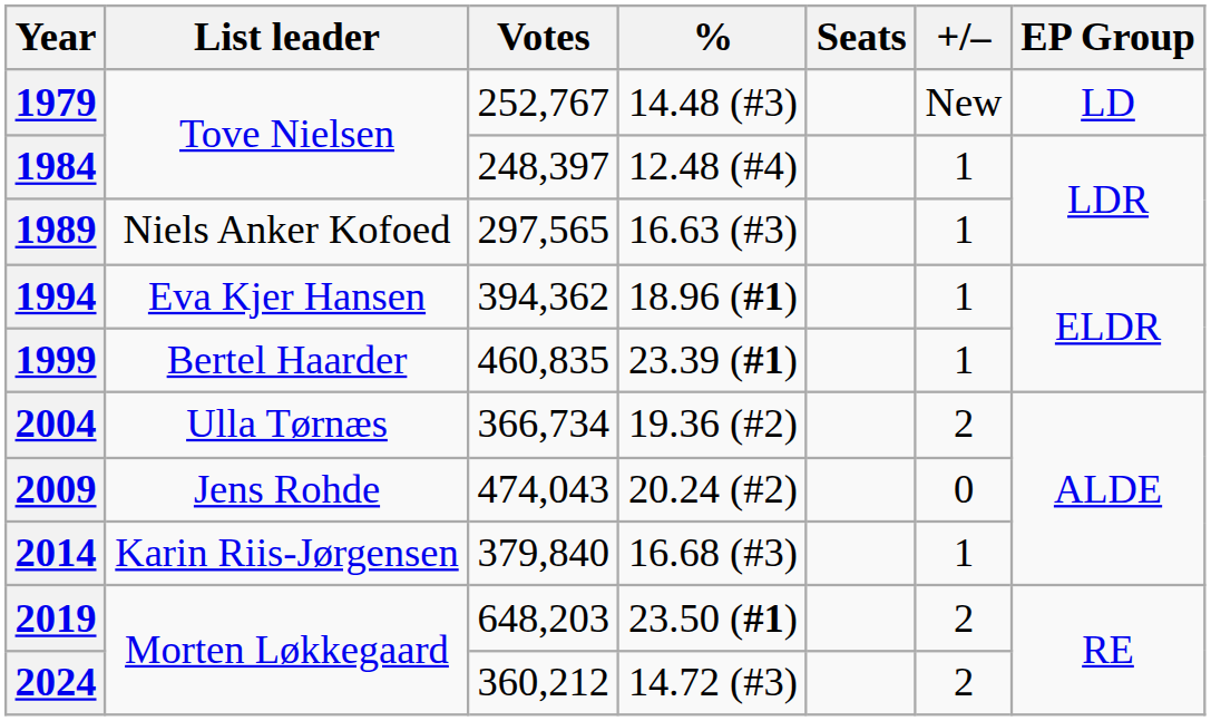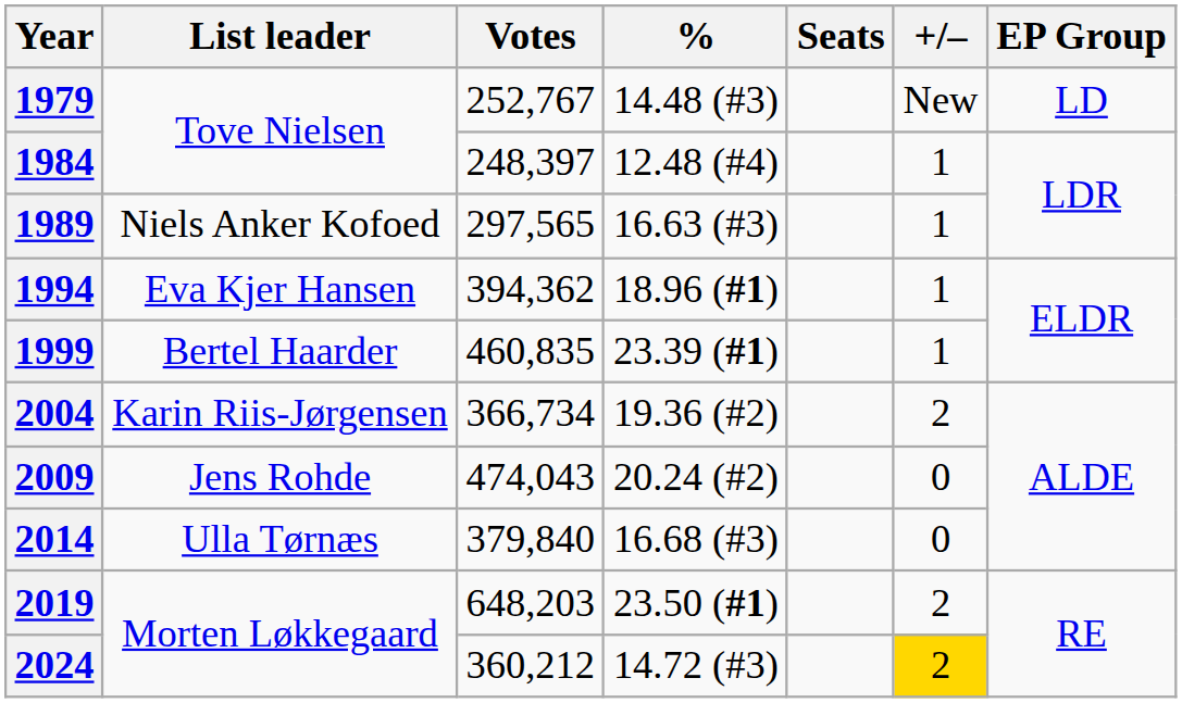 <table class="wikitable" style="text-align:center">
 <tr>
 <th>Year</th>
 <th>List leader</th>
 <th>Votes</th>
 <th>%</th>
 <th>Seats</th>
 <th>+/–</th>
 <th>EP Group</th>
 </tr>
 <tr>
 <th><a href='#'>1979</a></th>
 <td rowspan=2><a href='#'>Tove Nielsen</a></td>
 <td>252,767</td>
 <td>14.48 (#3)</td>
 <td></td>
 <td>New</td>
 <td><a href='#'>LD</a></td>
 </tr>
 <tr>
 <th><a href='#'>1984</a></th>
 <td>248,397</td>
 <td>12.48 (#4)</td>
 <td></td>
 <td> 1</td>
 <td rowspan=2><a href='#'>LDR</a></td>
 </tr>
 <tr>
 <th><a href='#'>1989</a></th>
 <td>Niels Anker Kofoed</td>
 <td>297,565</td>
 <td>16.63 (#3)</td>
 <td></td>
 <td> 1</td>
 </tr>
 <tr>
 <th><a href='#'>1994</a></th>
 <td><a href='#'>Eva Kjer Hansen</a></td>
 <td>394,362</td>
 <td>18.96 (<strong>#1</strong>)</td>
 <td></td>
 <td> 1</td>
 <td rowspan=2><a href='#'>ELDR</a></td>
 </tr>
 <tr>
 <th><a href='#'>1999</a></th>
 <td><a href='#'>Bertel Haarder</a></td>
 <td>460,835</td>
 <td>23.39 (<strong>#1</strong>)</td>
 <td></td>
 <td> 1</td>
 </tr>
 <tr>
 <th><a href='#'>2004</a></th>
-<td><a href='#'>Ulla Tørnæs</a></td>
+<td><a href='#'>Karin Riis-Jørgensen</a></td>
 <td>366,734</td>
 <td>19.36 (#2)</td>
 <td></td>
 <td> 2</td>
 <td rowspan=3><a href='#'>ALDE</a></td>
 </tr>
 <tr>
 <th><a href='#'>2009</a></th>
 <td><a href='#'>Jens Rohde</a></td>
 <td>474,043</td>
 <td>20.24 (#2)</td>
 <td></td>
 <td> 0</td>
 </tr>
 <tr>
 <th><a href='#'>2014</a></th>
-<td><a href='#'>Karin Riis-Jørgensen</a></td>
+<td><a href='#'>Ulla Tørnæs</a></td>
 <td>379,840</td>
 <td>16.68 (#3)</td>
 <td></td>
-<td> 1</td>
+<td> 0</td>
 </tr>
 <tr>
 <th><a href='#'>2019</a></th>
 <td rowspan=2><a href='#'>Morten Løkkegaard</a></td>
 <td>648,203</td>
 <td>23.50 (<strong>#1</strong>)</td>
 <td></td>
 <td> 2</td>
 <td rowspan=2><a href='#'>RE</a></td>
 </tr>
 <tr>
 <th><a href='#'>2024</a></th>
 <td>360,212</td>
 <td>14.72 (#3)</td>
 <td></td>
-<td> 2</td>
+<td style="background: gold;"> 2</td>
 </tr>
 </table>
